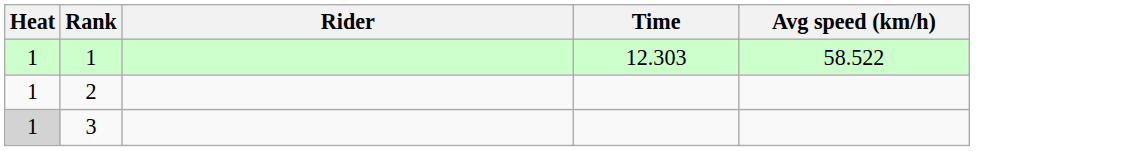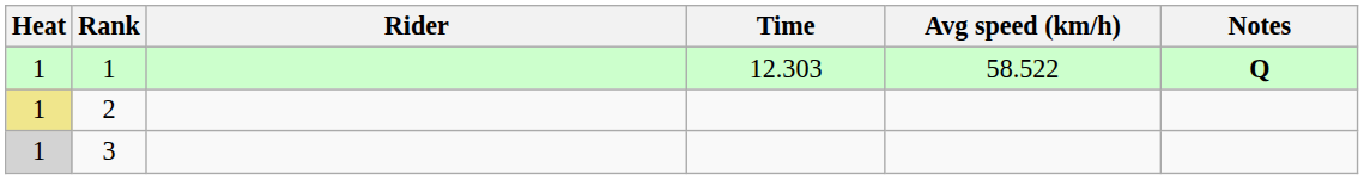 <table class="wikitable sortable" style="text-align:center;">
 <tr>
 <th>Heat</th>
 <th>Rank</th>
 <th style="width:20em;">Rider</th>
 <th style="width:7em;">Time</th>
 <th style="width:10em;">Avg speed (km/h)</th>
+<th style="width:7em;">Notes</th>
 </tr>
 <tr bgcolor=ccffcc>
 <td>1</td>
 <td>1</td>
 <td align=left></td>
 <td>12.303</td>
 <td>58.522</td>
+<td><strong>Q</strong></td>
 </tr>
 <tr>
-<td>1</td>
+<td style="background: khaki;">1</td>
 <td>2</td>
 <td align=left></td>
+<td></td>
 <td></td>
 <td></td>
 </tr>
 <tr>
 <td style="background: lightgrey;">1</td>
 <td>3</td>
 <td align=left></td>
 <td></td>
 <td></td>
+<td></td>
 </tr>
 </table>
